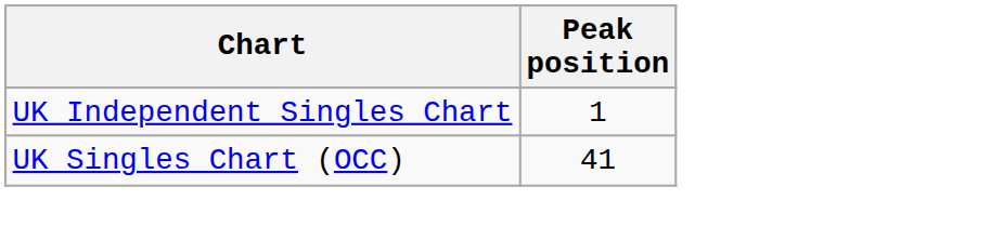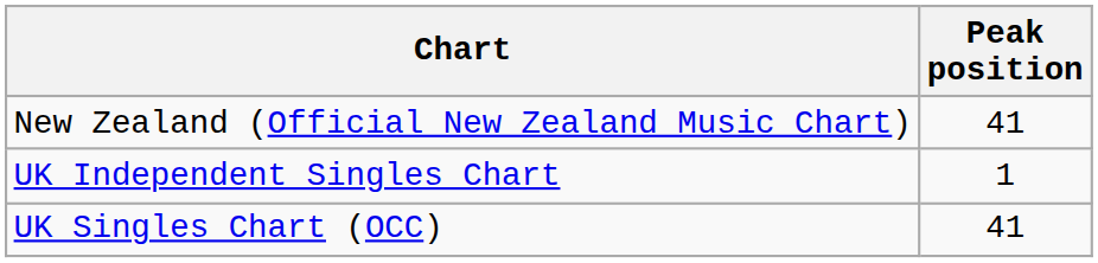 <table class="wikitable sortable">
 <tr>
 <th align="left">Chart</th>
 <th style="text-align:center;">Peak<br>position</th>
+</tr>
+<tr>
+<td>New Zealand (<a href='#'>Official New Zealand Music Chart</a>)</td>
+<td align="center">41</td>
 </tr>
 <tr>
 <td><a href='#'>UK Independent Singles Chart</a></td>
 <td align="center">1</td>
 </tr>
 <tr>
 <td><a href='#'>UK Singles Chart</a> (<a href='#'>OCC</a>)</td>
 <td align="center">41</td>
 </tr>
 </table>
